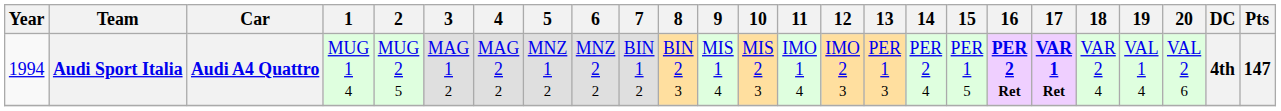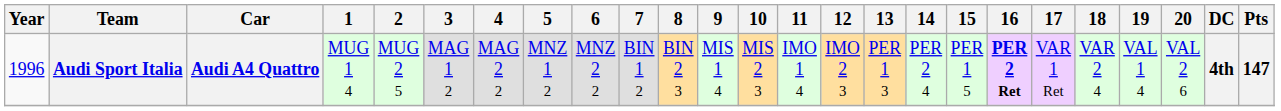 <table class="wikitable" style="text-align:center; font-size:85%">
 <tr>
 <th>Year</th>
 <th>Team</th>
 <th>Car</th>
 <th>1</th>
 <th>2</th>
 <th>3</th>
 <th>4</th>
 <th>5</th>
 <th>6</th>
 <th>7</th>
 <th>8</th>
 <th>9</th>
 <th>10</th>
 <th>11</th>
 <th>12</th>
 <th>13</th>
 <th>14</th>
 <th>15</th>
 <th>16</th>
 <th>17</th>
 <th>18</th>
 <th>19</th>
 <th>20</th>
 <th>DC</th>
 <th>Pts</th>
 </tr>
 <tr>
-<td><a href='#'>1994</a></td>
+<td><a href='#'>1996</a></td>
 <th nowrap><a href='#'>Audi Sport Italia</a></th>
 <th nowrap><a href='#'>Audi A4 Quattro</a></th>
 <td style="background:#DFFFDF;"><a href='#'>MUG<br>1</a><br><small>4</small></td>
 <td style="background:#DFFFDF;"><a href='#'>MUG<br>2</a><br><small>5</small></td>
 <td style="background:#DFDFDF;"><a href='#'>MAG<br>1</a><br><small>2</small></td>
 <td style="background:#DFDFDF;"><a href='#'>MAG<br>2</a><br><small>2</small></td>
 <td style="background:#DFDFDF;"><a href='#'>MNZ<br>1</a><br><small>2</small></td>
 <td style="background:#DFDFDF;"><a href='#'>MNZ<br>2</a><br><small>2</small></td>
 <td style="background:#DFDFDF;"><a href='#'>BIN<br>1</a><br><small>2</small></td>
 <td style="background:#FFDF9F;"><a href='#'>BIN<br>2</a><br><small>3</small></td>
 <td style="background:#DFFFDF;"><a href='#'>MIS<br>1</a><br><small>4</small></td>
 <td style="background:#FFDF9F;"><a href='#'>MIS<br>2</a><br><small>3</small></td>
 <td style="background:#DFFFDF;"><a href='#'>IMO<br>1</a><br><small>4</small></td>
 <td style="background:#FFDF9F;"><a href='#'>IMO<br>2</a><br><small>3</small></td>
 <td style="background:#FFDF9F;"><a href='#'>PER<br>1</a><br><small>3</small></td>
 <td style="background:#DFFFDF;"><a href='#'>PER<br>2</a><br><small>4</small></td>
 <td style="background:#DFFFDF;"><a href='#'>PER<br>1</a><br><small>5</small></td>
 <td style="background:#EFCFFF;"><strong><a href='#'>PER<br>2</a><br><small>Ret</small></strong></td>
-<td style="background:#EFCFFF;"><strong><a href='#'>VAR<br>1</a><br><small>Ret</small></strong></td>
+<td style="background:#EFCFFF;"><a href='#'>VAR<br>1</a><br><small>Ret</small></td>
 <td style="background:#DFFFDF;"><a href='#'>VAR<br>2</a><br><small>4</small></td>
 <td style="background:#DFFFDF;"><a href='#'>VAL<br>1</a><br><small>4</small></td>
 <td style="background:#DFFFDF;"><a href='#'>VAL<br>2</a><br><small>6</small></td>
 <th>4th</th>
 <th>147</th>
 </tr>
 <tr>
 </tr>
 </table>
